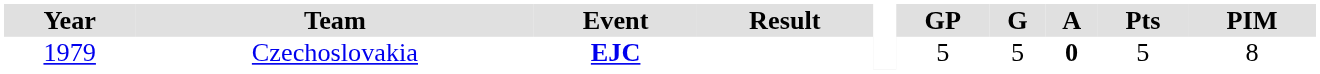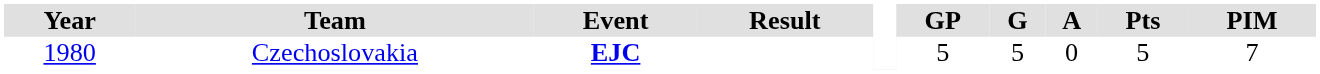 <table border="0" cellpadding="1" cellspacing="0" style="text-align:center; width:50em">
 <tr ALIGN="center" bgcolor="#e0e0e0">
 <th>Year</th>
 <th>Team</th>
 <th>Event</th>
 <th>Result</th>
 <th ALIGN="center" rowspan="99" bgcolor="#ffffff"> </th>
 <th>GP</th>
 <th>G</th>
 <th>A</th>
 <th>Pts</th>
 <th>PIM</th>
 </tr>
 <tr>
-<td><a href='#'>1979</a></td>
+<td><a href='#'>1980</a></td>
 <td><a href='#'>Czechoslovakia</a></td>
 <td><strong><a href='#'>EJC</a></strong></td>
 <td></td>
 <td>5</td>
 <td>5</td>
-<td><strong>0</strong></td>
+<td>0</td>
 <td>5</td>
-<td>8</td>
+<td>7</td>
 </tr>
 </table>
